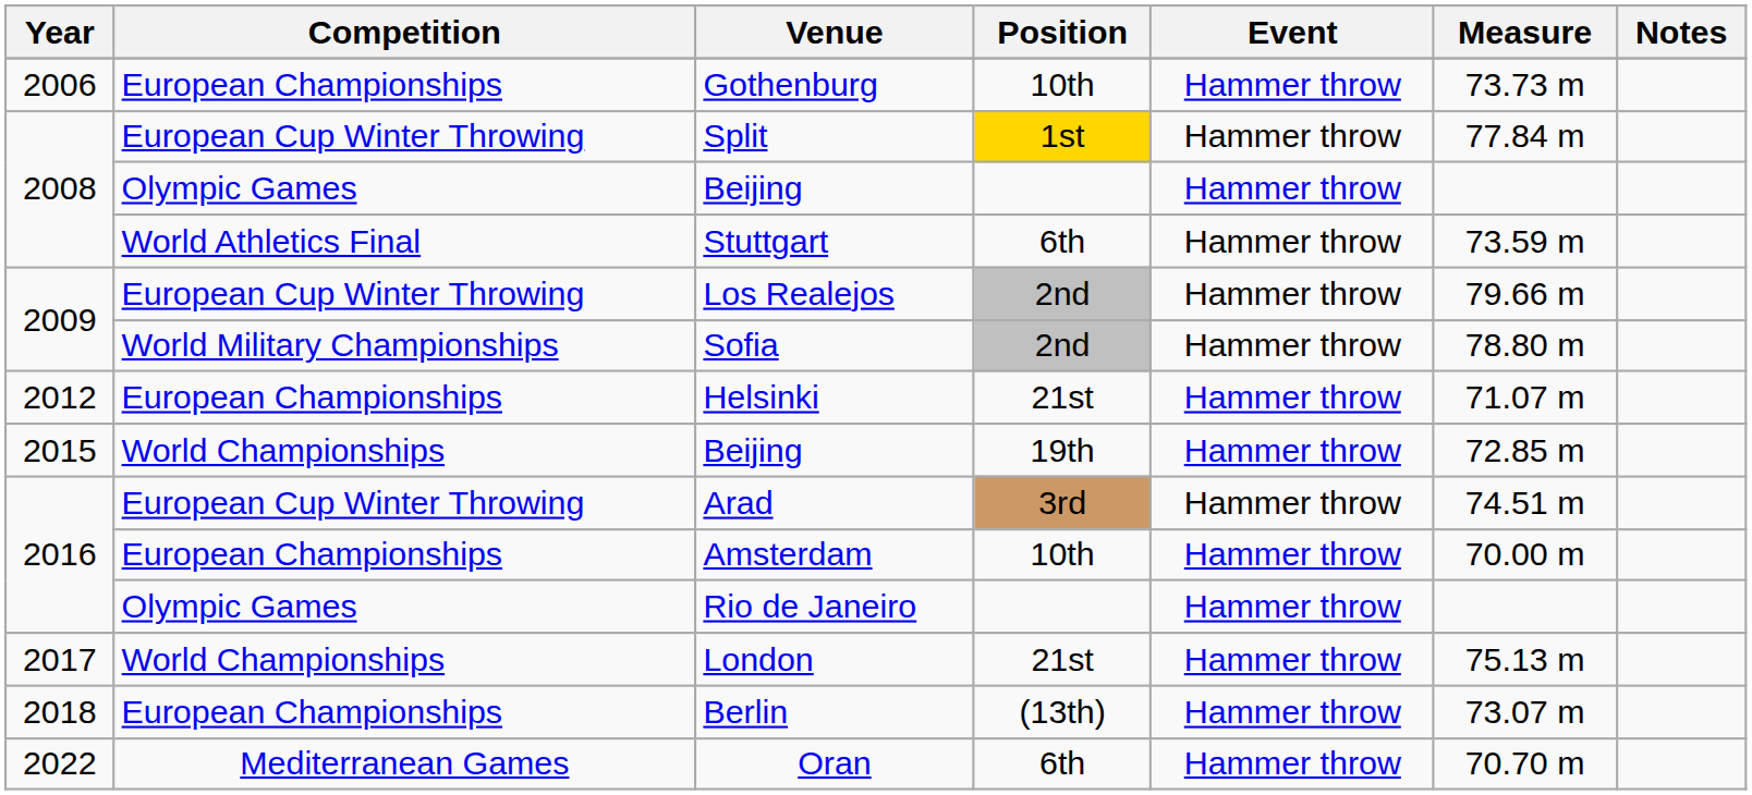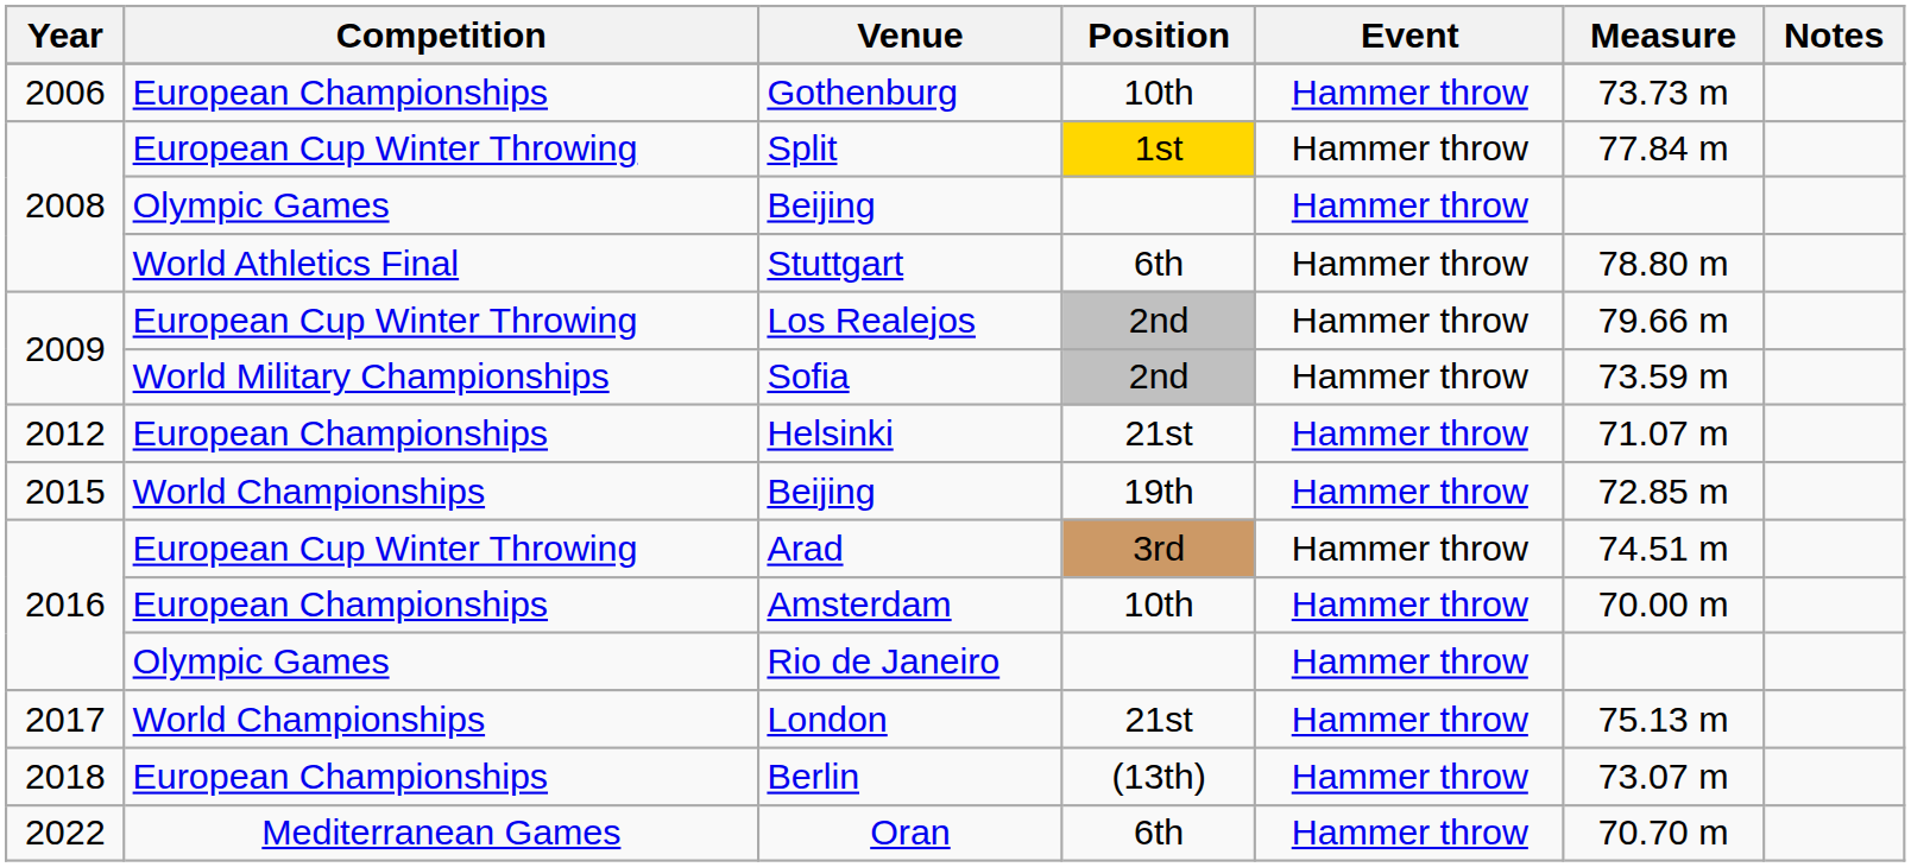 <table class="wikitable" width=60% style="font-size:90%; text-align:center;">
 <tr>
 <th>Year</th>
 <th>Competition</th>
 <th>Venue</th>
 <th>Position</th>
 <th>Event</th>
 <th>Measure</th>
 <th>Notes</th>
 </tr>
 <tr>
 </tr>
 <tr>
 <td rowspan=1>2006</td>
 <td align=left><a href='#'>European Championships</a></td>
 <td align=left><a href='#'>Gothenburg</a></td>
 <td>10th</td>
 <td><a href='#'>Hammer throw</a></td>
 <td>73.73 m</td>
 <td></td>
 </tr>
 <tr>
 <td rowspan=3>2008</td>
 <td align=left><a href='#'>European Cup Winter Throwing</a></td>
 <td align=left><a href='#'>Split</a></td>
 <td bgcolor=gold>1st</td>
 <td>Hammer throw</td>
 <td>77.84 m</td>
 <td></td>
 </tr>
 <tr>
 <td align=left><a href='#'>Olympic Games</a></td>
 <td align=left><a href='#'>Beijing</a></td>
 <td></td>
 <td><a href='#'>Hammer throw</a></td>
 <td></td>
 <td></td>
 </tr>
 <tr>
 <td align=left><a href='#'>World Athletics Final</a></td>
 <td align=left><a href='#'>Stuttgart</a></td>
 <td>6th</td>
 <td>Hammer throw</td>
-<td>73.59 m</td>
+<td>78.80 m</td>
 <td></td>
 </tr>
 <tr>
 <td rowspan=2>2009</td>
 <td align=left><a href='#'>European Cup Winter Throwing</a></td>
 <td align=left><a href='#'>Los Realejos</a></td>
 <td bgcolor=silver>2nd</td>
 <td>Hammer throw</td>
 <td>79.66 m</td>
 <td></td>
 </tr>
 <tr>
 <td align=left><a href='#'>World Military Championships</a></td>
 <td align=left><a href='#'>Sofia</a></td>
 <td bgcolor=silver>2nd</td>
 <td>Hammer throw</td>
-<td>78.80 m</td>
+<td>73.59 m</td>
 <td></td>
 </tr>
 <tr>
 <td rowspan=1>2012</td>
 <td align=left><a href='#'>European Championships</a></td>
 <td align=left><a href='#'>Helsinki</a></td>
 <td>21st</td>
 <td><a href='#'>Hammer throw</a></td>
 <td>71.07 m</td>
 <td></td>
 </tr>
 <tr>
 <td rowspan=1>2015</td>
 <td align=left><a href='#'>World Championships</a></td>
 <td align=left><a href='#'>Beijing</a></td>
 <td>19th</td>
 <td><a href='#'>Hammer throw</a></td>
 <td>72.85 m</td>
 <td></td>
 </tr>
 <tr>
 <td rowspan=3>2016</td>
 <td align=left><a href='#'>European Cup Winter Throwing</a></td>
 <td align=left><a href='#'>Arad</a></td>
 <td bgcolor=cc9966>3rd</td>
 <td>Hammer throw</td>
 <td>74.51 m</td>
 <td></td>
 </tr>
 <tr>
 <td align=left><a href='#'>European Championships</a></td>
 <td align=left><a href='#'>Amsterdam</a></td>
 <td>10th</td>
 <td><a href='#'>Hammer throw</a></td>
 <td>70.00 m</td>
 <td></td>
 </tr>
 <tr>
 <td align=left><a href='#'>Olympic Games</a></td>
 <td align=left><a href='#'>Rio de Janeiro</a></td>
 <td></td>
 <td><a href='#'>Hammer throw</a></td>
 <td></td>
 <td></td>
 </tr>
 <tr>
 <td rowspan=1>2017</td>
 <td align=left><a href='#'>World Championships</a></td>
 <td align=left><a href='#'>London</a></td>
 <td>21st</td>
 <td><a href='#'>Hammer throw</a></td>
 <td>75.13 m</td>
 <td></td>
 </tr>
 <tr>
 <td>2018</td>
 <td align=left><a href='#'>European Championships</a></td>
 <td align=left><a href='#'>Berlin</a></td>
 <td> (13th)</td>
 <td><a href='#'>Hammer throw</a></td>
 <td>73.07 m</td>
 <td></td>
 </tr>
 <tr>
 <td>2022</td>
 <td><a href='#'>Mediterranean Games</a></td>
 <td><a href='#'>Oran</a></td>
 <td>6th</td>
 <td><a href='#'>Hammer throw</a></td>
 <td>70.70 m</td>
 </tr>
 </table>
